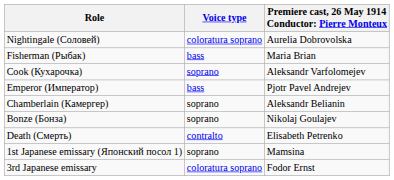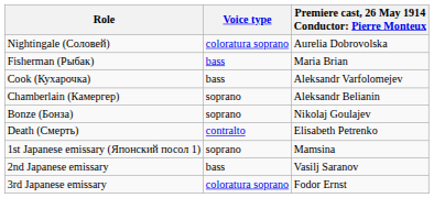 <table class="wikitable">
 <tr>
 <th>Role</th>
 <th><a href='#'>Voice type</a></th>
 <th>Premiere cast, 26 May 1914<br>Conductor: <a href='#'>Pierre Monteux</a></th>
 </tr>
 <tr>
 <td>Nightingale (Соловей)</td>
 <td><a href='#'>coloratura soprano</a></td>
 <td>Aurelia Dobrovolska</td>
 </tr>
 <tr>
 <td>Fisherman (Рыбак)</td>
 <td><a href='#'>bass</a></td>
 <td>Maria Brian</td>
 </tr>
 <tr>
 <td>Cook (Кухарочка)</td>
-<td><a href='#'>soprano</a></td>
+<td>bass</td>
 <td>Aleksandr Varfolomejev</td>
-</tr>
-<tr>
-<td>Emperor (Император)</td>
-<td><a href='#'>bass</a></td>
-<td>Pjotr Pavel Andrejev</td>
 </tr>
 <tr>
 <td>Chamberlain (Камергер)</td>
 <td>soprano</td>
 <td>Aleksandr Belianin</td>
 </tr>
 <tr>
 <td>Bonze (Бонза)</td>
 <td>soprano</td>
 <td>Nikolaj Goulajev</td>
 </tr>
 <tr>
 <td>Death (Смерть)</td>
 <td><a href='#'>contralto</a></td>
 <td>Elisabeth Petrenko</td>
 </tr>
 <tr>
 <td>1st Japanese emissary (Японский посол 1)</td>
 <td>soprano</td>
 <td>Mamsina</td>
 </tr>
 <tr>
+<td>2nd Japanese emissary</td>
+<td>bass</td>
+<td>Vasilj Saranov</td>
+</tr>
+<tr>
 <td>3rd Japanese emissary</td>
 <td><a href='#'>coloratura soprano</a></td>
 <td>Fodor Ernst</td>
 </tr>
 </table>
